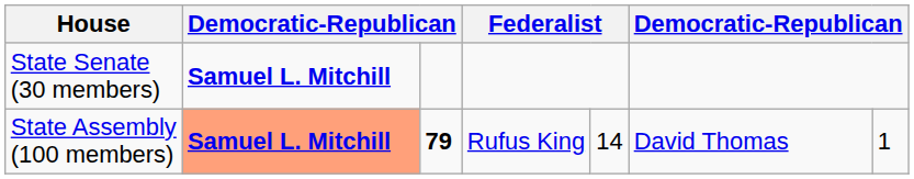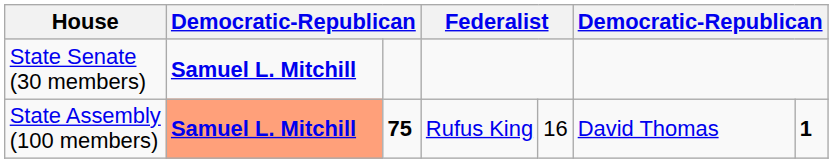 <table class=wikitable>
 <tr>
 <th>House</th>
 <th colspan=2><a href='#'>Democratic-Republican</a></th>
 <th colspan=2><a href='#'>Federalist</a></th>
 <th colspan=2><a href='#'>Democratic-Republican</a></th>
 </tr>
 <tr>
 <td><a href='#'>State Senate</a><br>(30 members)</td>
 <td> <strong><a href='#'>Samuel L. Mitchill</a></strong></td>
 <td></td>
 <td colspan=2> </td>
 <td colspan=2> </td>
 </tr>
 <tr>
 <td><a href='#'>State Assembly</a><br>(100 members)</td>
 <td style="background: lightsalmon;"> <strong><a href='#'>Samuel L. Mitchill</a></strong></td>
-<td><strong>79</strong></td>
+<td><strong>75</strong></td>
 <td><a href='#'>Rufus King</a></td>
-<td>14</td>
+<td>16</td>
 <td><a href='#'>David Thomas</a></td>
-<td>1</td>
+<td><strong>1</strong></td>
 </tr>
 </table>
